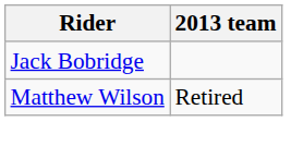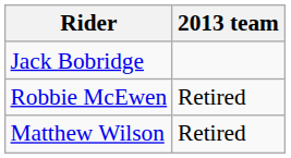 <table class="wikitable">
 <tr>
 <th>Rider</th>
 <th>2013 team</th>
 </tr>
 <tr>
 <td><a href='#'>Jack Bobridge</a></td>
 <td></td>
 </tr>
 <tr>
+<td><a href='#'>Robbie McEwen</a></td>
+<td>Retired</td>
+</tr>
+<tr>
 <td><a href='#'>Matthew Wilson</a></td>
 <td>Retired</td>
 </tr>
 </table>
